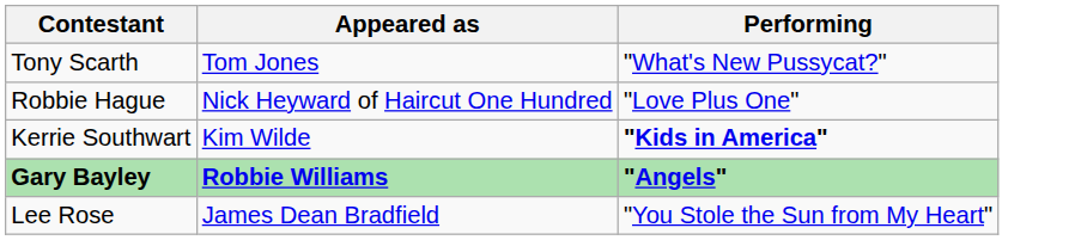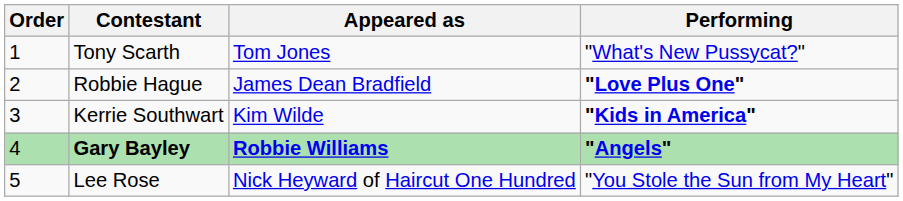 <table class="wikitable">
 <tr>
+<th>Order</th>
 <th>Contestant</th>
 <th>Appeared as</th>
 <th>Performing</th>
 </tr>
 <tr>
+<td>1</td>
 <td>Tony Scarth</td>
 <td><a href='#'>Tom Jones</a></td>
 <td>"<a href='#'>What's New Pussycat?</a>"</td>
 </tr>
 <tr>
+<td>2</td>
 <td>Robbie Hague</td>
-<td><a href='#'>Nick Heyward</a> of <a href='#'>Haircut One Hundred</a></td>
-<td>"<a href='#'>Love Plus One</a>"</td>
+<td><a href='#'>James Dean Bradfield</a></td>
+<td><strong>"<a href='#'>Love Plus One</a>"</strong></td>
 </tr>
 <tr>
+<td>3</td>
 <td>Kerrie Southwart</td>
 <td><a href='#'>Kim Wilde</a></td>
 <td><strong>"<a href='#'>Kids in America</a>"</strong></td>
 </tr>
 <tr style="background:#ACE1AF;">
+<td>4</td>
 <td><strong>Gary Bayley</strong></td>
 <td><strong><a href='#'>Robbie Williams</a></strong></td>
 <td><strong>"<a href='#'>Angels</a>"</strong></td>
 </tr>
 <tr>
+<td>5</td>
 <td>Lee Rose</td>
-<td><a href='#'>James Dean Bradfield</a></td>
+<td><a href='#'>Nick Heyward</a> of <a href='#'>Haircut One Hundred</a></td>
 <td>"<a href='#'>You Stole the Sun from My Heart</a>"</td>
 </tr>
 </table>
